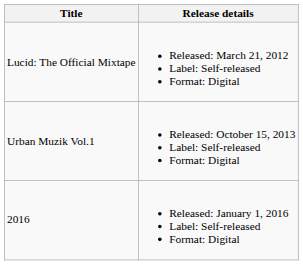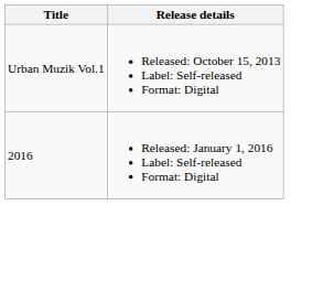 <table class="wikitable">
 <tr>
 <th>Title</th>
 <th>Release details</th>
-</tr>
-<tr>
-<td>Lucid: The Official Mixtape</td>
-<td><br><ul><li>Released: March 21, 2012</li><li>Label: Self-released</li><li>Format: Digital</li></ul></td>
 </tr>
 <tr>
 <td>Urban Muzik Vol.1</td>
 <td><br><ul><li>Released: October 15, 2013</li><li>Label: Self-released</li><li>Format: Digital</li></ul></td>
 </tr>
 <tr>
 <td>2016</td>
 <td><br><ul><li>Released: January 1, 2016</li><li>Label: Self-released</li><li>Format: Digital</li></ul></td>
 </tr>
 </table>
